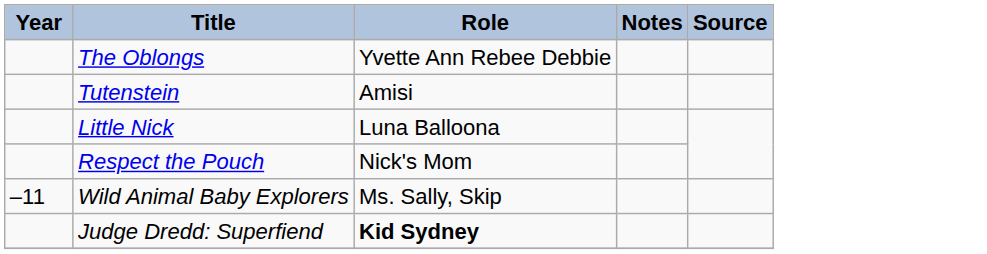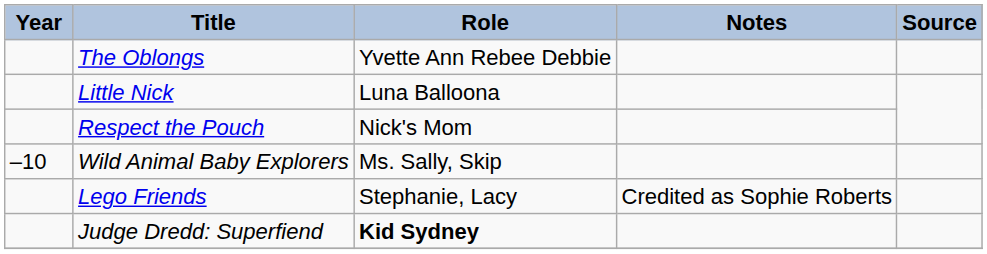 <table class="wikitable sortable plainrowheaders" style="width=90%; font-size: 95%;">
 <tr>
 <th scope="col" style="background:#b0c4de; width:40px;">Year</th>
 <th scope="col" style="background:#b0c4de;">Title</th>
 <th scope="col" style="background:#b0c4de;">Role</th>
 <th scope="col" style="background:#b0c4de;" class="unsortable">Notes</th>
 <th scope="col" style="background:#b0c4de;" class="unsortable">Source</th>
 </tr>
 <tr>
 <td></td>
 <td><em><a href='#'>The Oblongs</a></em></td>
 <td>Yvette Ann Rebee Debbie</td>
 <td></td>
 <td></td>
 </tr>
 <tr>
 <td></td>
-<td><em><a href='#'>Tutenstein</a></em></td>
-<td>Amisi</td>
-<td></td>
-<td></td>
-</tr>
-<tr>
-<td></td>
 <td><em><a href='#'>Little Nick</a></em></td>
 <td>Luna Balloona</td>
 <td></td>
 <td rowspan="2"></td>
 </tr>
 <tr>
 <td></td>
 <td><em><a href='#'>Respect the Pouch</a></em></td>
 <td>Nick's Mom</td>
 <td></td>
 </tr>
 <tr>
-<td>–11</td>
+<td>–10</td>
 <td><em>Wild Animal Baby Explorers</em></td>
 <td>Ms. Sally, Skip</td>
 <td></td>
+<td></td>
+</tr>
+<tr>
+<td></td>
+<td><em><a href='#'>Lego Friends</a></em></td>
+<td>Stephanie, Lacy</td>
+<td>Credited as Sophie Roberts</td>
 <td></td>
 </tr>
 <tr>
 <td></td>
 <td><em>Judge Dredd: Superfiend</em></td>
 <td><strong>Kid Sydney</strong></td>
 <td></td>
 <td></td>
 </tr>
 <tr>
 </tr>
 </table>
